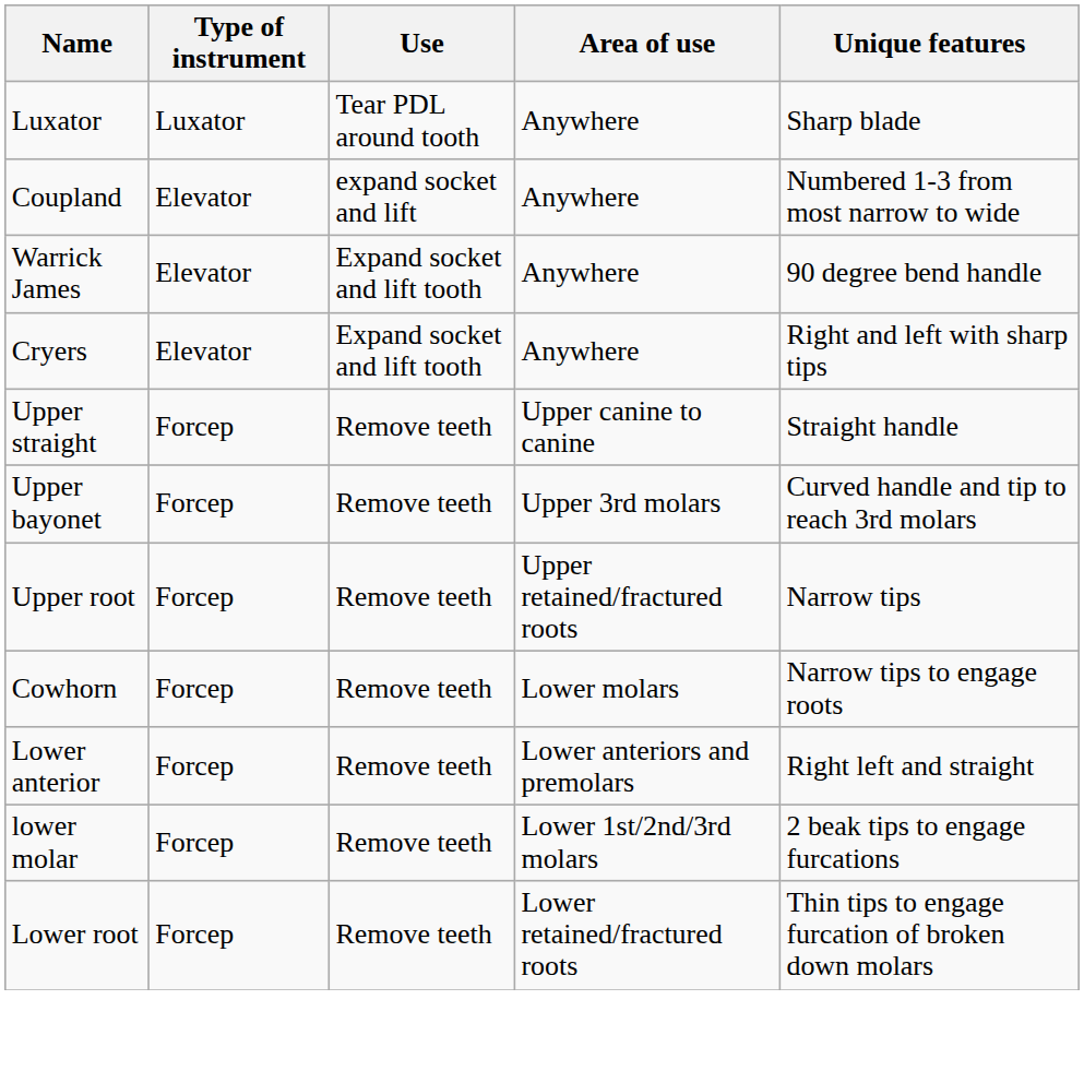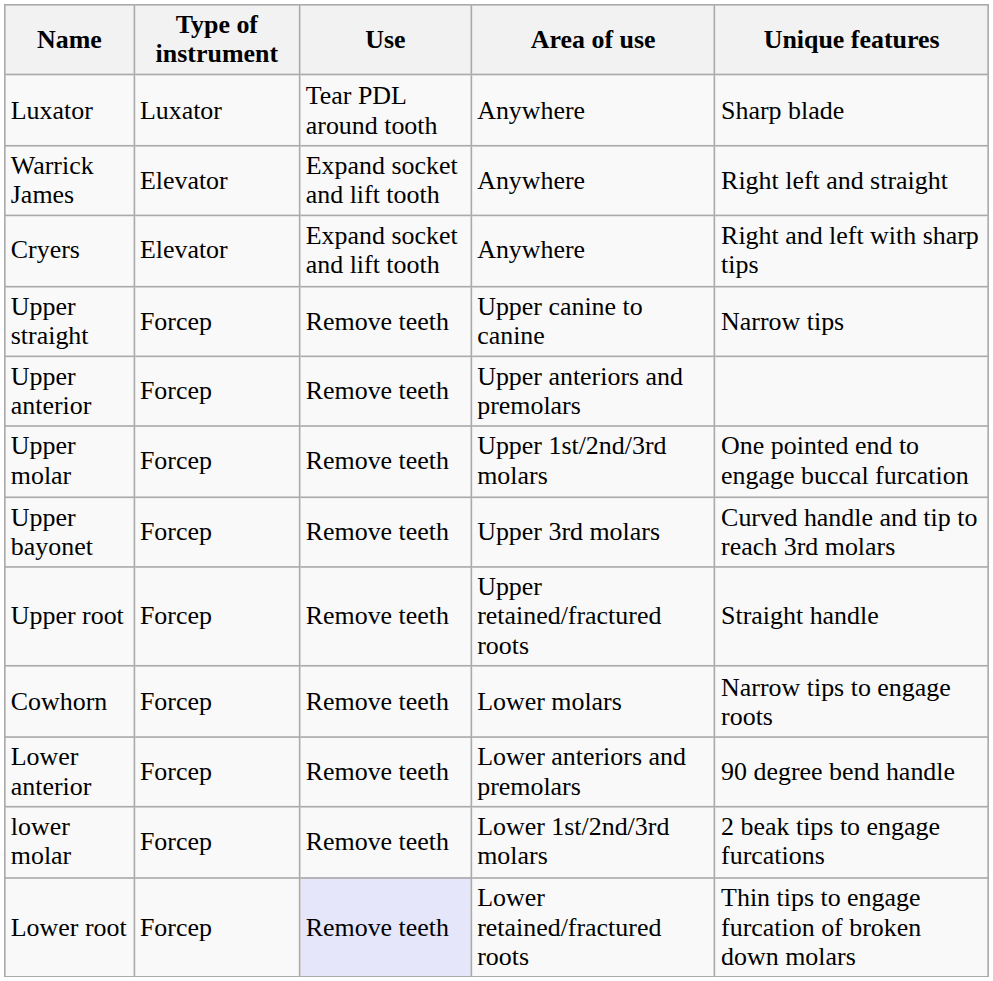 <table class="wikitable">
 <tr>
 <th>Name</th>
 <th>Type of instrument</th>
 <th>Use</th>
 <th>Area of use</th>
 <th>Unique features</th>
 </tr>
 <tr>
 <td>Luxator</td>
 <td>Luxator</td>
 <td>Tear PDL around tooth</td>
 <td>Anywhere</td>
 <td>Sharp blade</td>
 </tr>
 <tr>
-<td>Coupland</td>
-<td>Elevator</td>
-<td>expand socket and lift</td>
-<td>Anywhere</td>
-<td>Numbered 1-3 from most narrow to wide</td>
-</tr>
-<tr>
 <td>Warrick James</td>
 <td>Elevator</td>
 <td>Expand socket and lift tooth</td>
 <td>Anywhere</td>
-<td>90 degree bend handle</td>
+<td>Right left and straight</td>
 </tr>
 <tr>
 <td>Cryers</td>
 <td>Elevator</td>
 <td>Expand socket and lift tooth</td>
 <td>Anywhere</td>
 <td>Right and left with sharp tips</td>
 </tr>
 <tr>
 <td>Upper straight</td>
 <td>Forcep</td>
 <td>Remove teeth</td>
 <td>Upper canine to canine</td>
-<td>Straight handle</td>
+<td>Narrow tips</td>
+</tr>
+<tr>
+<td>Upper anterior</td>
+<td>Forcep</td>
+<td>Remove teeth</td>
+<td>Upper anteriors and premolars</td>
+<td></td>
+</tr>
+<tr>
+<td>Upper molar</td>
+<td>Forcep</td>
+<td>Remove teeth</td>
+<td>Upper 1st/2nd/3rd molars</td>
+<td>One pointed end to engage buccal furcation</td>
 </tr>
 <tr>
 <td>Upper bayonet</td>
 <td>Forcep</td>
 <td>Remove teeth</td>
 <td>Upper 3rd molars</td>
 <td>Curved handle and tip to reach 3rd molars</td>
 </tr>
 <tr>
 <td>Upper root</td>
 <td>Forcep</td>
 <td>Remove teeth</td>
 <td>Upper retained/fractured roots</td>
-<td>Narrow tips</td>
+<td>Straight handle</td>
 </tr>
 <tr>
 <td>Cowhorn</td>
 <td>Forcep</td>
 <td>Remove teeth</td>
 <td>Lower molars</td>
 <td>Narrow tips to engage roots</td>
 </tr>
 <tr>
 <td>Lower anterior</td>
 <td>Forcep</td>
 <td>Remove teeth</td>
 <td>Lower anteriors and premolars</td>
-<td>Right left and straight</td>
+<td>90 degree bend handle</td>
 </tr>
 <tr>
 <td>lower molar</td>
 <td>Forcep</td>
 <td>Remove teeth</td>
 <td>Lower 1st/2nd/3rd molars</td>
 <td>2 beak tips to engage furcations</td>
 </tr>
 <tr>
 <td>Lower root</td>
 <td>Forcep</td>
-<td>Remove teeth</td>
+<td style="background: lavender;">Remove teeth</td>
 <td>Lower retained/fractured roots</td>
 <td>Thin tips to engage furcation of broken down molars</td>
 </tr>
 </table>
